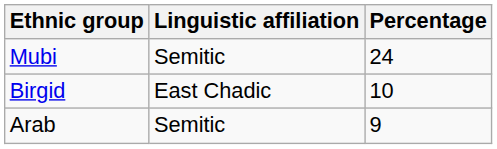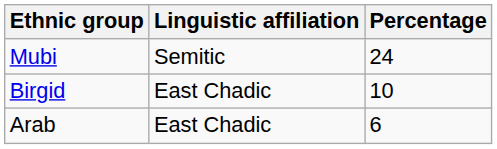 <table class="wikitable">
 <tr>
 <th>Ethnic group</th>
 <th>Linguistic affiliation</th>
 <th>Percentage</th>
 </tr>
 <tr>
 <td><a href='#'>Mubi</a></td>
 <td>Semitic</td>
 <td>24</td>
 </tr>
 <tr>
 <td><a href='#'>Birgid</a></td>
 <td>East Chadic</td>
 <td>10</td>
 </tr>
 <tr>
 <td>Arab</td>
-<td>Semitic</td>
-<td>9</td>
+<td>East Chadic</td>
+<td>6</td>
 </tr>
 </table>
